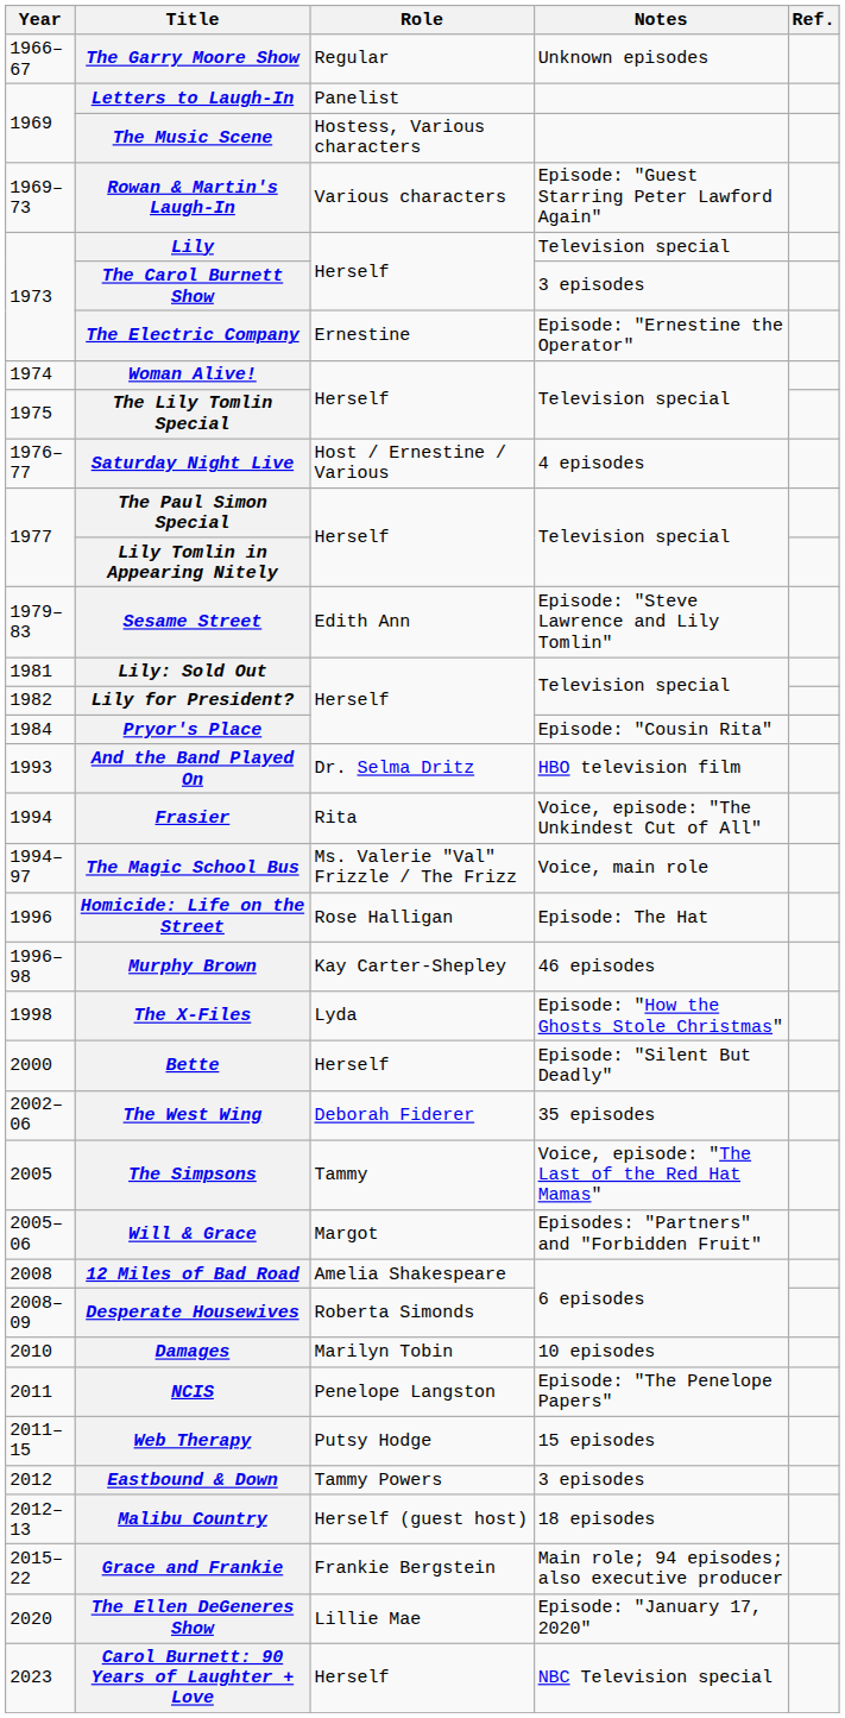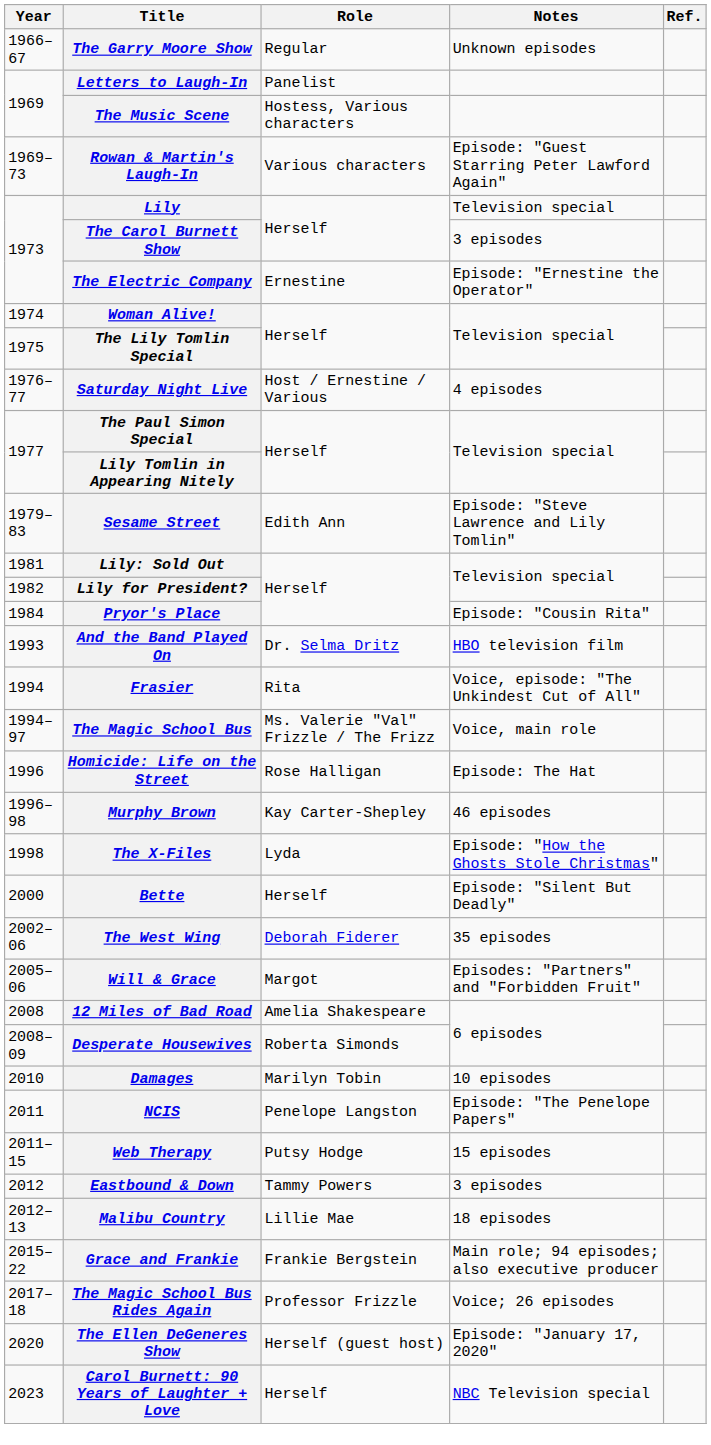 <table class="wikitable plainrowheaders sortable">
 <tr>
 <th scope="col">Year</th>
 <th scope="col">Title</th>
 <th scope="col">Role</th>
 <th scope="col" class="unsortable">Notes</th>
 <th class=unsortable>Ref.</th>
 </tr>
 <tr>
 <td>1966–67</td>
 <th scope="row"><em><a href='#'>The Garry Moore Show</a></em></th>
 <td>Regular</td>
 <td>Unknown episodes</td>
 <td></td>
 </tr>
 <tr>
 <td rowspan="2">1969</td>
 <th scope="row"><em><a href='#'>Letters to Laugh-In</a></em></th>
 <td>Panelist</td>
 <td></td>
 <td></td>
 </tr>
 <tr>
 <th scope="row"><em><a href='#'>The Music Scene</a></em></th>
 <td>Hostess, Various characters</td>
 <td></td>
 <td></td>
 </tr>
 <tr>
 <td>1969–73</td>
 <th scope="row"><em><a href='#'>Rowan & Martin's Laugh-In</a></em></th>
 <td>Various characters</td>
 <td>Episode: "Guest Starring Peter Lawford Again"</td>
 <td></td>
 </tr>
 <tr>
 <td rowspan="3">1973</td>
 <th scope="row"><em><a href='#'>Lily</a></em></th>
 <td rowspan="2">Herself</td>
 <td>Television special</td>
 <td></td>
 </tr>
 <tr>
 <th scope="row"><em><a href='#'>The Carol Burnett Show</a></em></th>
 <td>3 episodes</td>
 <td></td>
 </tr>
 <tr>
 <th scope="row"><em><a href='#'>The Electric Company</a></em></th>
 <td>Ernestine</td>
 <td>Episode: "Ernestine the Operator"</td>
 <td></td>
 </tr>
 <tr>
 <td>1974</td>
 <th scope="row"><em><a href='#'>Woman Alive!</a></em></th>
 <td rowspan="2">Herself</td>
 <td rowspan="2">Television special</td>
 <td></td>
 </tr>
 <tr>
 <td>1975</td>
 <th scope="row"><em>The Lily Tomlin Special</em></th>
 <td></td>
 </tr>
 <tr>
 <td>1976–77</td>
 <th scope="row"><em><a href='#'>Saturday Night Live</a></em></th>
 <td>Host / Ernestine / Various</td>
 <td>4 episodes</td>
 <td></td>
 </tr>
 <tr>
 <td rowspan="2">1977</td>
 <th scope="row"><em>The Paul Simon Special</em></th>
 <td rowspan="2">Herself</td>
 <td rowspan="2">Television special</td>
 <td></td>
 </tr>
 <tr>
 <th scope="row"><em>Lily Tomlin in Appearing Nitely</em></th>
 <td></td>
 </tr>
 <tr>
 <td>1979–83</td>
 <th scope="row"><em><a href='#'>Sesame Street</a></em></th>
 <td>Edith Ann</td>
 <td>Episode: "Steve Lawrence and Lily Tomlin"</td>
 <td></td>
 </tr>
 <tr>
 <td>1981</td>
 <th scope="row"><em>Lily: Sold Out</em></th>
 <td rowspan="3">Herself</td>
 <td rowspan="2">Television special</td>
 <td></td>
 </tr>
 <tr>
 <td>1982</td>
 <th scope="row"><em>Lily for President?</em></th>
 <td></td>
 </tr>
 <tr>
 <td>1984</td>
 <th scope="row"><em><a href='#'>Pryor's Place</a></em></th>
 <td>Episode: "Cousin Rita"</td>
 <td></td>
 </tr>
 <tr>
 <td>1993</td>
 <th scope="row"><em><a href='#'>And the Band Played On</a></em></th>
 <td>Dr. <a href='#'>Selma Dritz</a></td>
 <td><a href='#'>HBO</a> television film</td>
 <td></td>
 </tr>
 <tr>
 <td>1994</td>
 <th scope="row"><em><a href='#'>Frasier</a></em></th>
 <td>Rita</td>
 <td>Voice, episode: "The Unkindest Cut of All"</td>
 <td></td>
 </tr>
 <tr>
 <td>1994–97</td>
 <th scope="row"><em><a href='#'>The Magic School Bus</a></em></th>
 <td>Ms. Valerie "Val" Frizzle / The Frizz</td>
 <td>Voice, main role</td>
 <td></td>
 </tr>
 <tr>
 <td>1996</td>
 <th scope="row"><em><a href='#'>Homicide: Life on the Street</a></em></th>
 <td>Rose Halligan</td>
 <td>Episode: The Hat</td>
 <td></td>
 </tr>
 <tr>
 <td>1996–98</td>
 <th scope="row"><em><a href='#'>Murphy Brown</a></em></th>
 <td>Kay Carter-Shepley</td>
 <td>46 episodes</td>
 <td></td>
 </tr>
 <tr>
 <td>1998</td>
 <th scope="row"><em><a href='#'>The X-Files</a></em></th>
 <td>Lyda</td>
 <td>Episode: "<a href='#'>How the Ghosts Stole Christmas</a>"</td>
 <td></td>
 </tr>
 <tr>
 <td>2000</td>
 <th scope="row"><em><a href='#'>Bette</a></em></th>
 <td>Herself</td>
 <td>Episode: "Silent But Deadly"</td>
 <td></td>
 </tr>
 <tr>
 <td>2002–06</td>
 <th scope="row"><em><a href='#'>The West Wing</a></em></th>
 <td><a href='#'>Deborah Fiderer</a></td>
 <td>35 episodes</td>
 <td></td>
 </tr>
 <tr>
-<td>2005</td>
-<th scope="row"><em><a href='#'>The Simpsons</a></em></th>
-<td>Tammy</td>
-<td>Voice, episode: "<a href='#'>The Last of the Red Hat Mamas</a>"</td>
-<td></td>
-</tr>
-<tr>
 <td>2005–06</td>
 <th scope="row"><em><a href='#'>Will & Grace</a></em></th>
 <td>Margot</td>
 <td>Episodes: "Partners" and "Forbidden Fruit"</td>
 <td></td>
 </tr>
 <tr>
 <td>2008</td>
 <th scope="row"><em><a href='#'>12 Miles of Bad Road</a></em></th>
 <td>Amelia Shakespeare</td>
 <td rowspan="2">6 episodes</td>
 <td></td>
 </tr>
 <tr>
 <td>2008–09</td>
 <th scope="row"><em><a href='#'>Desperate Housewives</a></em></th>
 <td>Roberta Simonds</td>
 <td></td>
 </tr>
 <tr>
 <td>2010</td>
 <th scope="row"><em><a href='#'>Damages</a></em></th>
 <td>Marilyn Tobin</td>
 <td>10 episodes</td>
 <td></td>
 </tr>
 <tr>
 <td>2011</td>
 <th scope="row"><em><a href='#'>NCIS</a></em></th>
 <td>Penelope Langston</td>
 <td>Episode: "The Penelope Papers"</td>
 <td></td>
 </tr>
 <tr>
 <td>2011–15</td>
 <th scope="row"><em><a href='#'>Web Therapy</a></em></th>
 <td>Putsy Hodge</td>
 <td>15 episodes</td>
 <td></td>
 </tr>
 <tr>
 <td>2012</td>
 <th scope="row"><em><a href='#'>Eastbound & Down</a></em></th>
 <td>Tammy Powers</td>
 <td>3 episodes</td>
 <td></td>
 </tr>
 <tr>
 <td>2012–13</td>
 <th scope="row"><em><a href='#'>Malibu Country</a></em></th>
-<td>Herself (guest host)</td>
+<td>Lillie Mae</td>
 <td>18 episodes</td>
 <td></td>
 </tr>
 <tr>
 <td>2015–22</td>
 <th scope="row"><em><a href='#'>Grace and Frankie</a></em></th>
 <td>Frankie Bergstein</td>
 <td>Main role; 94 episodes; also executive producer</td>
 <td></td>
 </tr>
 <tr>
+<td>2017–18</td>
+<th scope="row"><em><a href='#'>The Magic School Bus Rides Again</a></em></th>
+<td>Professor Frizzle</td>
+<td>Voice; 26 episodes</td>
+<td></td>
+</tr>
+<tr>
 <td>2020</td>
 <th scope="row"><em><a href='#'>The Ellen DeGeneres Show</a></em></th>
-<td>Lillie Mae</td>
+<td>Herself (guest host)</td>
 <td>Episode: "January 17, 2020"</td>
 <td></td>
 </tr>
 <tr>
 <td>2023</td>
 <th scope="row"><em><a href='#'>Carol Burnett: 90 Years of Laughter + Love</a></em></th>
 <td>Herself</td>
 <td><a href='#'>NBC</a> Television special</td>
 <td></td>
 </tr>
 <tr>
 </tr>
 </table>
